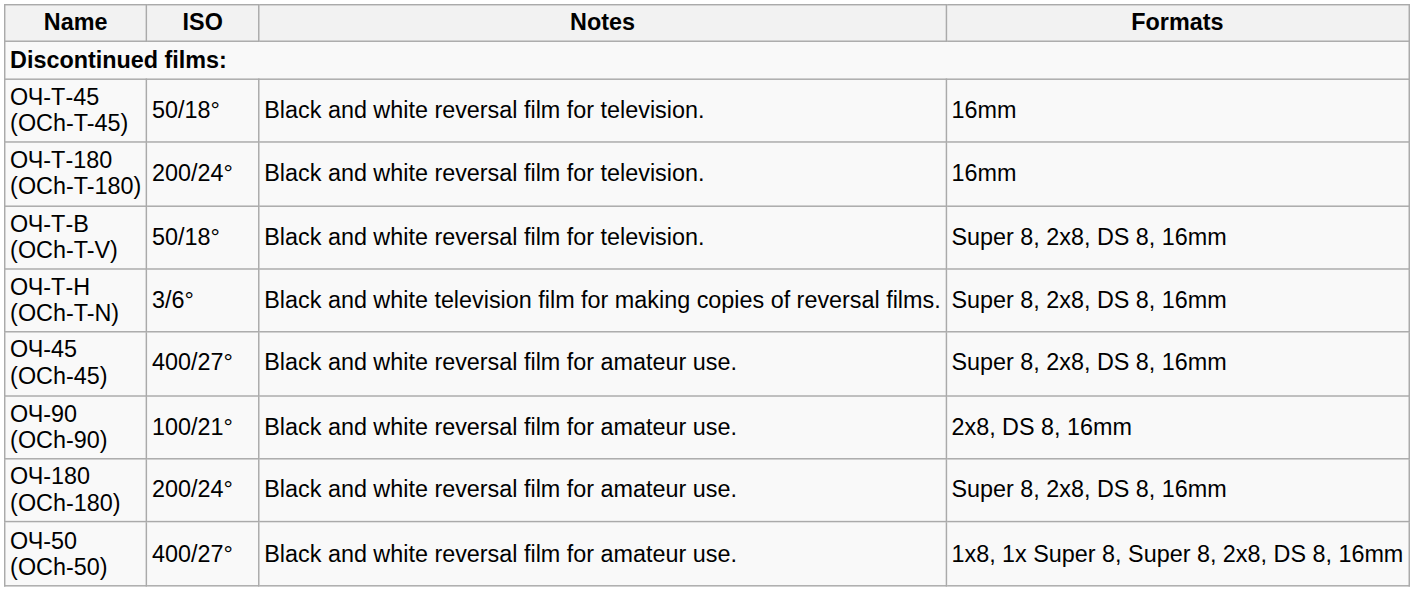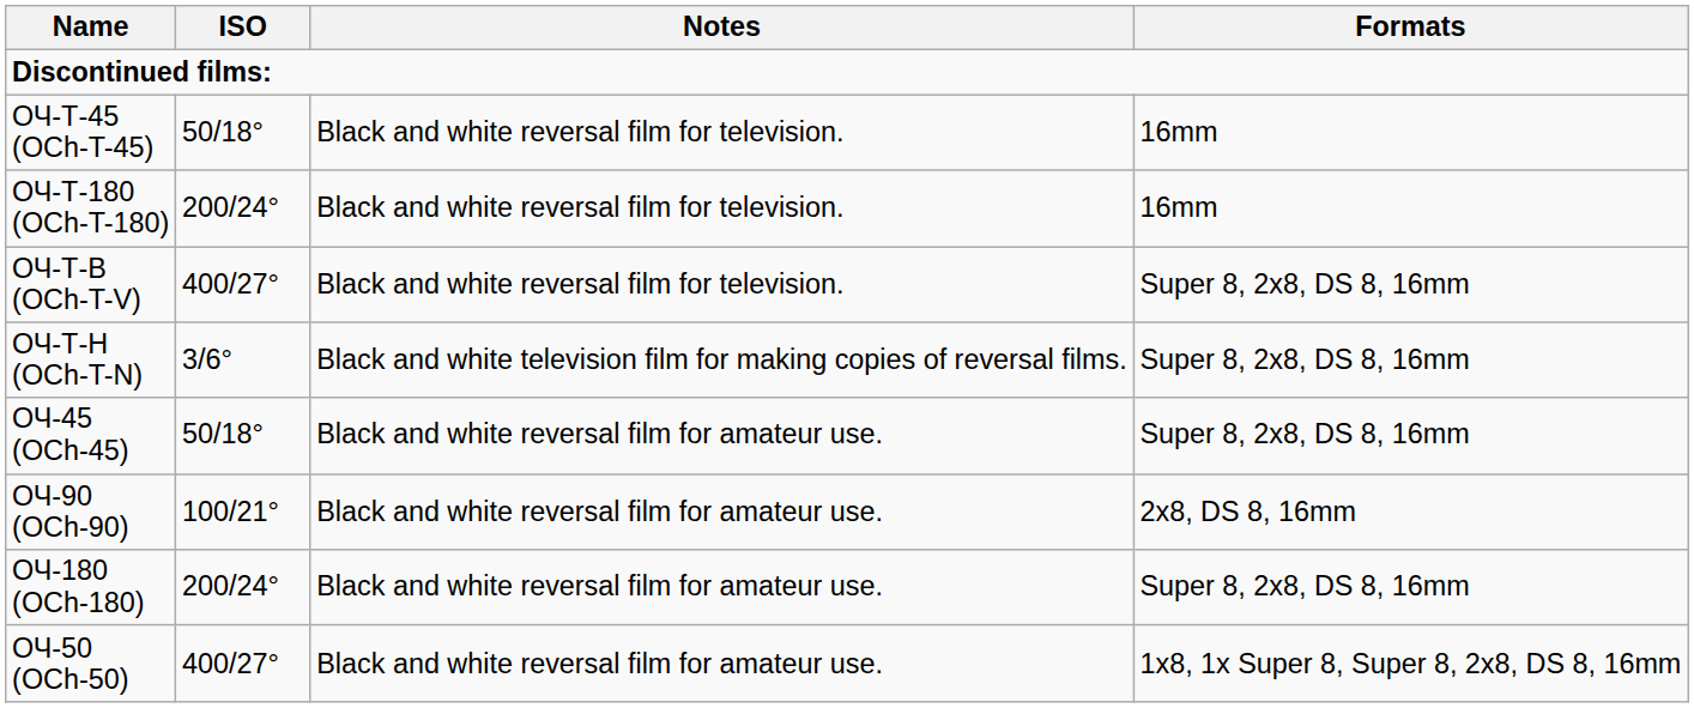 <table class="wikitable">
 <tr>
 <th>Name</th>
 <th width="8%">ISO</th>
 <th>Notes</th>
 <th>Formats</th>
 </tr>
 <tr>
 <td colspan="4"><strong>Discontinued films:</strong></td>
 </tr>
 <tr>
 <td>ОЧ-Т-45<br>(OCh-T-45)</td>
 <td>50/18°</td>
 <td>Black and white reversal film for television.</td>
 <td>16mm</td>
 </tr>
 <tr>
 <td>ОЧ-Т-180<br>(OCh-T-180)</td>
 <td>200/24°</td>
 <td>Black and white reversal film for television.</td>
 <td>16mm</td>
 </tr>
 <tr>
 <td>ОЧ-Т-В<br>(OCh-T-V)</td>
-<td>50/18°</td>
+<td>400/27°</td>
 <td>Black and white reversal film for television.</td>
 <td>Super 8, 2x8, DS 8, 16mm</td>
 </tr>
 <tr>
 <td>ОЧ-Т-Н<br>(OCh-T-N)</td>
 <td>3/6°</td>
 <td>Black and white television film for making copies of reversal films.</td>
 <td>Super 8, 2x8, DS 8, 16mm</td>
 </tr>
 <tr>
 <td>ОЧ-45<br>(OCh-45)</td>
-<td>400/27°</td>
+<td>50/18°</td>
 <td>Black and white reversal film for amateur use.</td>
 <td>Super 8, 2x8, DS 8, 16mm</td>
 </tr>
 <tr>
 <td>ОЧ-90<br>(OCh-90)</td>
 <td>100/21°</td>
 <td>Black and white reversal film for amateur use.</td>
 <td>2x8, DS 8, 16mm</td>
 </tr>
 <tr>
 <td>ОЧ-180<br>(OCh-180)</td>
 <td>200/24°</td>
 <td>Black and white reversal film for amateur use.</td>
 <td>Super 8, 2x8, DS 8, 16mm</td>
 </tr>
 <tr>
 <td>ОЧ-50<br>(OCh-50)</td>
 <td>400/27°</td>
 <td>Black and white reversal film for amateur use.</td>
 <td>1x8, 1x Super 8, Super 8, 2x8, DS 8, 16mm</td>
 </tr>
 </table>
